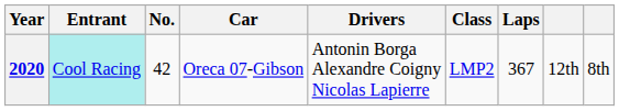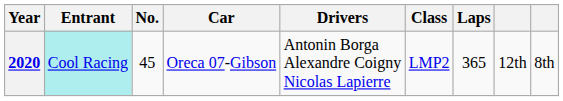 <table class="wikitable" style="font-size:90%">
 <tr>
 <th>Year</th>
 <th>Entrant</th>
 <th>No.</th>
 <th>Car</th>
 <th>Drivers</th>
 <th>Class</th>
 <th>Laps</th>
 <th></th>
 <th></th>
 </tr>
 <tr align="center">
 <th><a href='#'>2020</a></th>
 <td align=left style="background: paleturquoise;"> <a href='#'>Cool Racing</a></td>
-<td>42</td>
+<td>45</td>
 <td align=left><a href='#'>Oreca 07</a>-<a href='#'>Gibson</a></td>
 <td align=left> Antonin Borga<br> Alexandre Coigny<br> <a href='#'>Nicolas Lapierre</a></td>
 <td><a href='#'>LMP2</a></td>
-<td>367</td>
+<td>365</td>
 <td>12th</td>
 <td>8th</td>
 </tr>
 </table>
